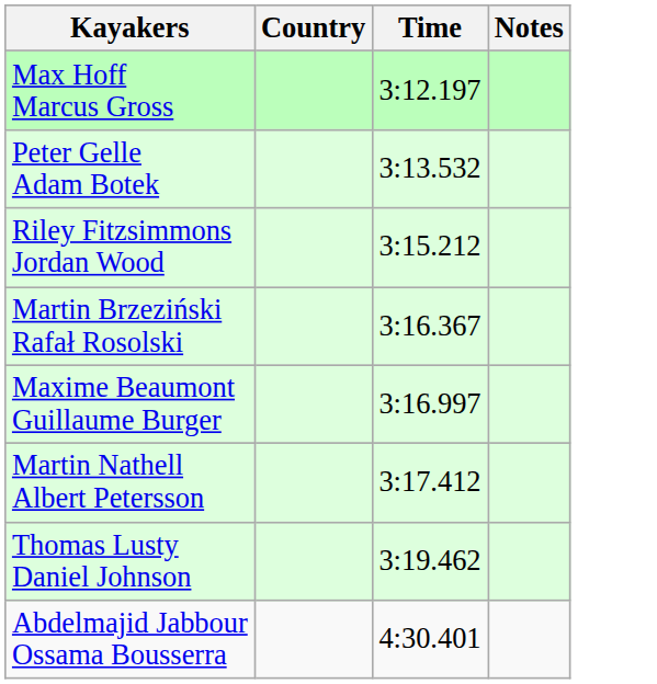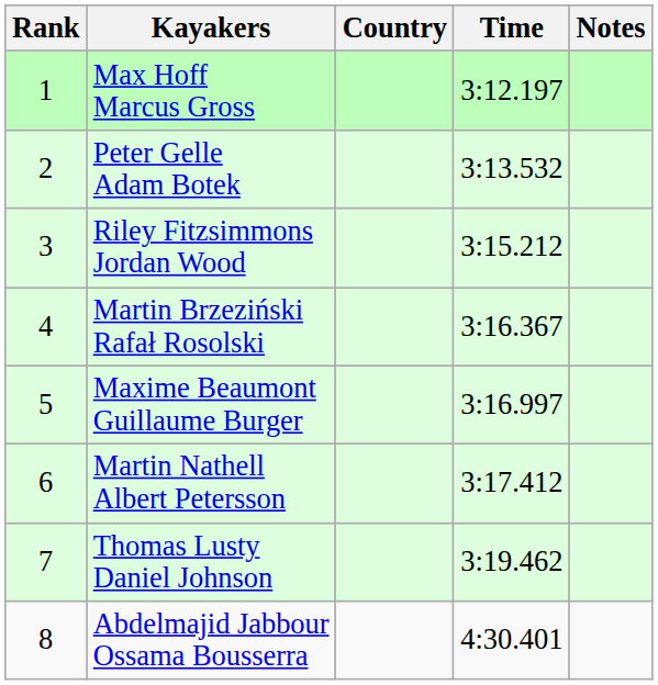 <table class="wikitable" style="text-align:center">
 <tr>
+<th>Rank</th>
 <th>Kayakers</th>
 <th>Country</th>
 <th>Time</th>
 <th>Notes</th>
 </tr>
 <tr bgcolor=bbffbb>
+<td>1</td>
 <td align="left"><a href='#'>Max Hoff</a><br><a href='#'>Marcus Gross</a></td>
 <td align="left"></td>
 <td>3:12.197</td>
 <td></td>
 </tr>
 <tr bgcolor=ddffdd>
+<td>2</td>
 <td align="left"><a href='#'>Peter Gelle</a><br><a href='#'>Adam Botek</a></td>
 <td align="left"></td>
 <td>3:13.532</td>
 <td></td>
 </tr>
 <tr bgcolor=ddffdd>
+<td>3</td>
 <td align="left"><a href='#'>Riley Fitzsimmons</a><br><a href='#'>Jordan Wood</a></td>
 <td align="left"></td>
 <td>3:15.212</td>
 <td></td>
 </tr>
 <tr bgcolor=ddffdd>
+<td>4</td>
 <td align="left"><a href='#'>Martin Brzeziński</a><br><a href='#'>Rafał Rosolski</a></td>
 <td align="left"></td>
 <td>3:16.367</td>
 <td></td>
 </tr>
 <tr bgcolor=ddffdd>
+<td>5</td>
 <td align="left"><a href='#'>Maxime Beaumont</a><br><a href='#'>Guillaume Burger</a></td>
 <td align="left"></td>
 <td>3:16.997</td>
 <td></td>
 </tr>
 <tr bgcolor=ddffdd>
+<td>6</td>
 <td align="left"><a href='#'>Martin Nathell</a><br><a href='#'>Albert Petersson</a></td>
 <td align="left"></td>
 <td>3:17.412</td>
 <td></td>
 </tr>
 <tr bgcolor=ddffdd>
+<td>7</td>
 <td align="left"><a href='#'>Thomas Lusty</a><br><a href='#'>Daniel Johnson</a></td>
 <td align="left"></td>
 <td>3:19.462</td>
 <td></td>
 </tr>
 <tr>
+<td>8</td>
 <td align="left"><a href='#'>Abdelmajid Jabbour</a><br><a href='#'>Ossama Bousserra</a></td>
 <td align="left"></td>
 <td>4:30.401</td>
 <td></td>
 </tr>
 </table>
